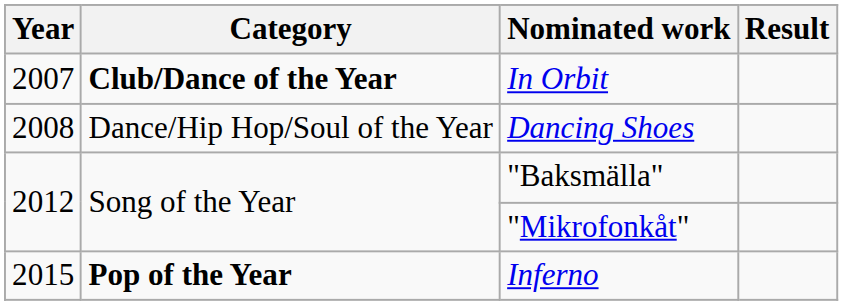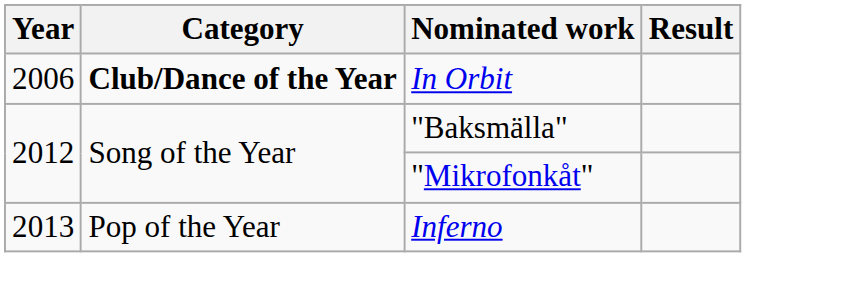 <table class="wikitable">
 <tr>
 <th>Year</th>
 <th>Category</th>
 <th>Nominated work</th>
 <th>Result</th>
 </tr>
 <tr>
-<td>2007</td>
+<td>2006</td>
 <td><strong>Club/Dance of the Year</strong></td>
 <td><em><a href='#'>In Orbit</a></em></td>
-<td></td>
-</tr>
-<tr>
-<td>2008</td>
-<td>Dance/Hip Hop/Soul of the Year</td>
-<td><em><a href='#'>Dancing Shoes</a></em></td>
 <td></td>
 </tr>
 <tr>
 <td rowspan="2">2012</td>
 <td rowspan="2">Song of the Year</td>
 <td>"Baksmälla"</td>
 <td></td>
 </tr>
 <tr>
 <td>"<a href='#'>Mikrofonkåt</a>"</td>
 <td></td>
 </tr>
 <tr>
-<td>2015</td>
-<td><strong>Pop of the Year</strong></td>
+<td>2013</td>
+<td>Pop of the Year</td>
 <td><em><a href='#'>Inferno</a></em></td>
 <td> </td>
 </tr>
 </table>
